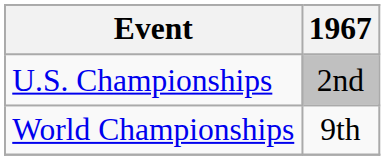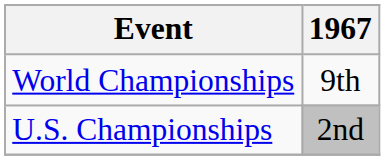 <table class="wikitable">
 <tr>
 <th>Event</th>
 <th>1967</th>
 </tr>
 <tr>
+<td><a href='#'>World Championships</a></td>
+<td align="center">9th</td>
+</tr>
+<tr>
 <td><a href='#'>U.S. Championships</a></td>
 <td align="center" bgcolor="silver">2nd</td>
 </tr>
 <tr>
-<td><a href='#'>World Championships</a></td>
-<td align="center">9th</td>
-</tr>
-<tr>
 </tr>
 </table>
